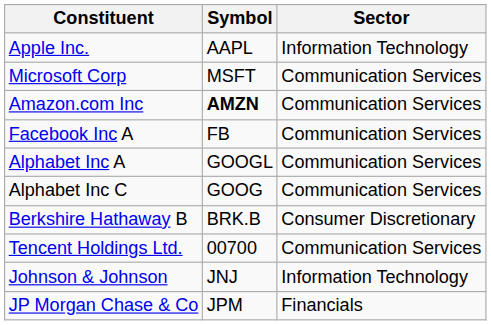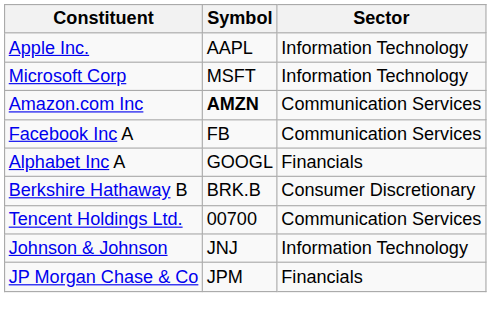 <table class="wikitable">
 <tr>
 <th>Constituent</th>
 <th>Symbol</th>
 <th>Sector</th>
 </tr>
 <tr>
 <td><a href='#'>Apple Inc.</a></td>
 <td>AAPL</td>
 <td>Information Technology</td>
 </tr>
 <tr>
 <td><a href='#'>Microsoft Corp</a></td>
 <td>MSFT</td>
-<td>Communication Services</td>
+<td>Information Technology</td>
 </tr>
 <tr>
 <td><a href='#'>Amazon.com Inc</a></td>
 <td><strong>AMZN</strong></td>
 <td>Communication Services</td>
 </tr>
 <tr>
 <td><a href='#'>Facebook Inc</a> A</td>
 <td>FB</td>
 <td>Communication Services</td>
 </tr>
 <tr>
 <td><a href='#'>Alphabet Inc</a> A</td>
 <td>GOOGL</td>
-<td>Communication Services</td>
-</tr>
-<tr>
-<td>Alphabet Inc C</td>
-<td>GOOG</td>
-<td>Communication Services</td>
+<td>Financials</td>
 </tr>
 <tr>
 <td><a href='#'>Berkshire Hathaway</a> B</td>
 <td>BRK.B</td>
 <td>Consumer Discretionary</td>
 </tr>
 <tr>
 <td><a href='#'>Tencent Holdings Ltd.</a></td>
 <td>00700</td>
 <td>Communication Services</td>
 </tr>
 <tr>
 <td><a href='#'>Johnson & Johnson</a></td>
 <td>JNJ</td>
 <td>Information Technology</td>
 </tr>
 <tr>
 <td><a href='#'>JP Morgan Chase & Co</a></td>
 <td>JPM</td>
 <td>Financials</td>
 </tr>
 </table>
